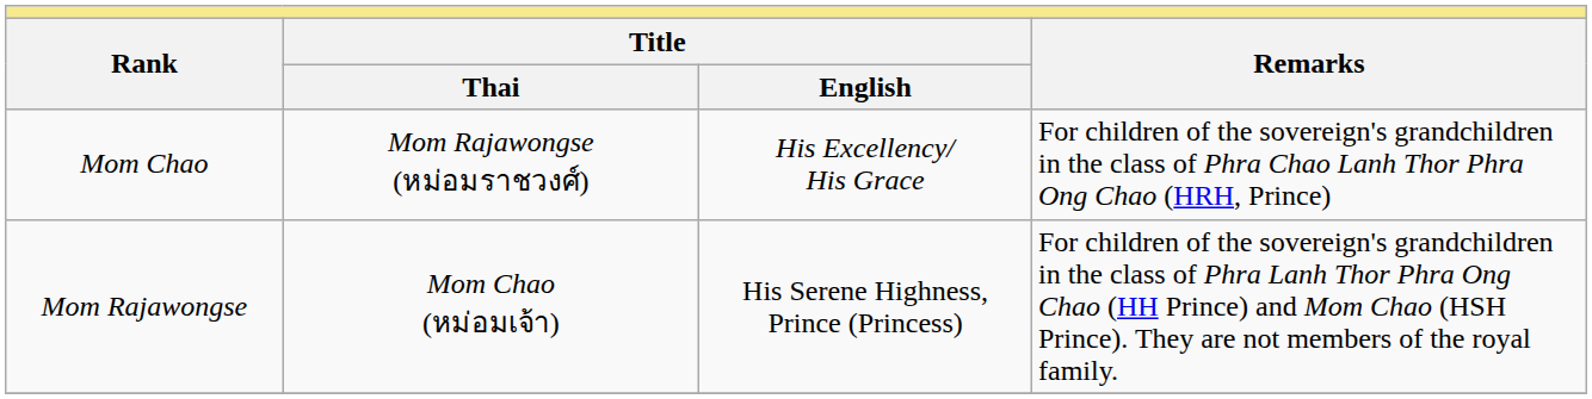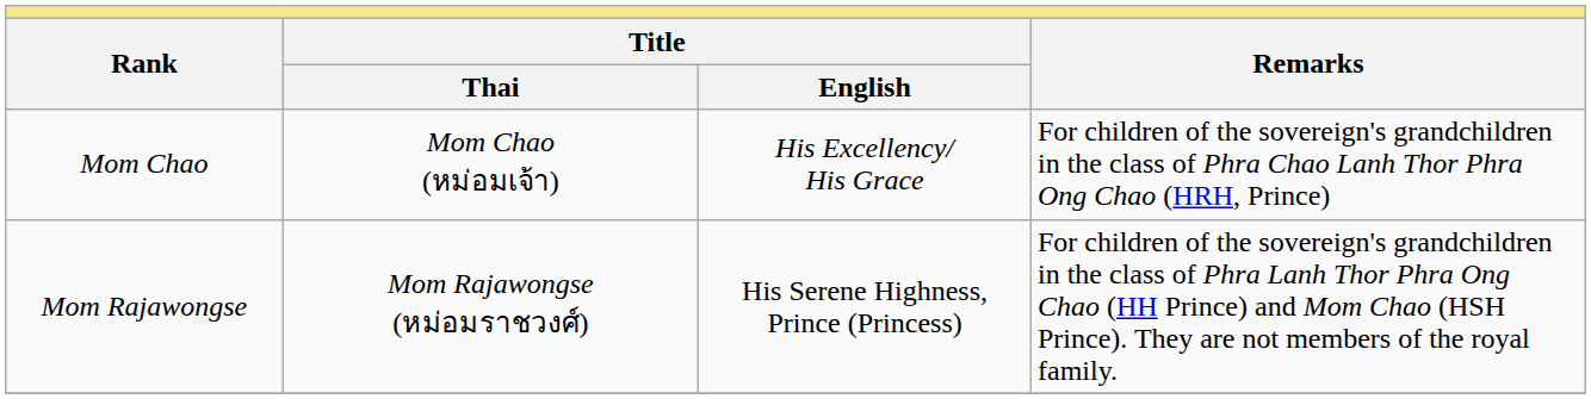 <table class="wikitable" width="100%">
 <tr>
 <td colspan=4 style="background: #F7E98E;"></td>
 </tr>
 <tr>
 <th rowspan=2 width="10%">Rank</th>
 <th colspan=2 width="25%">Title</th>
 <th rowspan=2 width="20%">Remarks</th>
 </tr>
 <tr>
 <th width="15%">Thai</th>
 <th width="12%">English</th>
 </tr>
 <tr>
 <td align="center"><em>Mom Chao</em></td>
-<td align="center"><em>Mom Rajawongse</em> <br> (หม่อมราชวงศ์)</td>
+<td align="center"><em>Mom Chao</em> <br> (หม่อมเจ้า)</td>
 <td align="center"><em>His Excellency/</em><br><em>His Grace</em></td>
 <td>For children of the sovereign's grandchildren in the class of <em>Phra Chao Lanh Thor Phra Ong Chao</em> (<a href='#'>HRH</a>, Prince)</td>
 </tr>
 <tr>
 <td align="center"><em>Mom Rajawongse</em></td>
-<td align="center"><em>Mom Chao</em> <br> (หม่อมเจ้า)</td>
+<td align="center"><em>Mom Rajawongse</em> <br> (หม่อมราชวงศ์)</td>
 <td align="center">His Serene Highness, Prince (Princess)</td>
 <td>For children of the sovereign's grandchildren in the class of <em>Phra Lanh Thor Phra Ong Chao</em> (<a href='#'>HH</a> Prince) and <em>Mom Chao</em> (HSH Prince). They are not members of the royal family.</td>
 </tr>
 <tr>
 </tr>
 </table>
